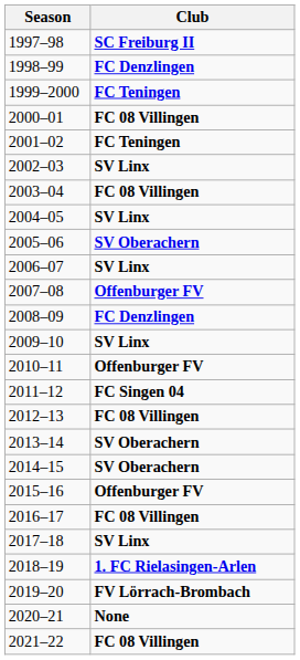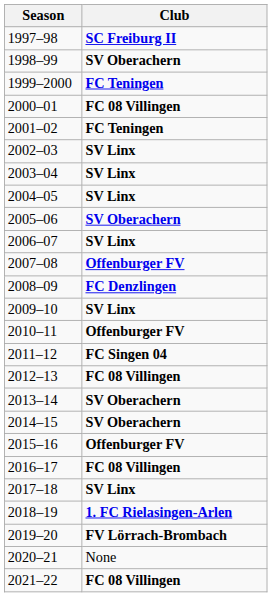 <table class="wikitable">
 <tr align="center" bgcolor="#dfdfdf">
 <th width="80">Season</th>
 <th width="200">Club</th>
 </tr>
 <tr>
 <td>1997–98</td>
 <td><strong><a href='#'>SC Freiburg II</a></strong></td>
 </tr>
 <tr>
 <td>1998–99</td>
-<td><strong><a href='#'>FC Denzlingen</a></strong></td>
+<td><strong>SV Oberachern</strong></td>
 </tr>
 <tr>
 <td>1999–2000</td>
 <td><strong><a href='#'>FC Teningen</a></strong></td>
 </tr>
 <tr>
 <td>2000–01</td>
 <td><strong>FC 08 Villingen</strong></td>
 </tr>
 <tr>
 <td>2001–02</td>
 <td><strong>FC Teningen</strong></td>
 </tr>
 <tr>
 <td>2002–03</td>
 <td><strong>SV Linx</strong></td>
 </tr>
 <tr>
 <td>2003–04</td>
-<td><strong>FC 08 Villingen</strong></td>
+<td><strong>SV Linx</strong></td>
 </tr>
 <tr>
 <td>2004–05</td>
 <td><strong>SV Linx</strong></td>
 </tr>
 <tr>
 <td>2005–06</td>
 <td><strong><a href='#'>SV Oberachern</a></strong></td>
 </tr>
 <tr>
 <td>2006–07</td>
 <td><strong>SV Linx</strong></td>
 </tr>
 <tr>
 <td>2007–08</td>
 <td><strong><a href='#'>Offenburger FV</a></strong></td>
 </tr>
 <tr>
 <td>2008–09</td>
 <td><strong><a href='#'>FC Denzlingen</a></strong></td>
 </tr>
 <tr>
 <td>2009–10</td>
 <td><strong>SV Linx</strong></td>
 </tr>
 <tr>
 <td>2010–11</td>
 <td><strong>Offenburger FV</strong></td>
 </tr>
 <tr>
 <td>2011–12</td>
 <td><strong>FC Singen 04</strong></td>
 </tr>
 <tr>
 <td>2012–13</td>
 <td><strong>FC 08 Villingen</strong></td>
 </tr>
 <tr>
 <td>2013–14</td>
 <td><strong>SV Oberachern</strong></td>
 </tr>
 <tr>
 <td>2014–15</td>
 <td><strong>SV Oberachern</strong></td>
 </tr>
 <tr>
 <td>2015–16</td>
 <td><strong>Offenburger FV</strong></td>
 </tr>
 <tr>
 <td>2016–17</td>
 <td><strong>FC 08 Villingen</strong></td>
 </tr>
 <tr>
 <td>2017–18</td>
 <td><strong>SV Linx</strong></td>
 </tr>
 <tr>
 <td>2018–19</td>
 <td><strong><a href='#'>1. FC Rielasingen-Arlen</a></strong></td>
 </tr>
 <tr>
 <td>2019–20</td>
 <td><strong>FV Lörrach-Brombach</strong></td>
 </tr>
 <tr>
 <td>2020–21</td>
-<td><strong>None</strong></td>
+<td>None</td>
 </tr>
 <tr>
 <td>2021–22</td>
 <td><strong>FC 08 Villingen</strong></td>
 </tr>
 </table>
